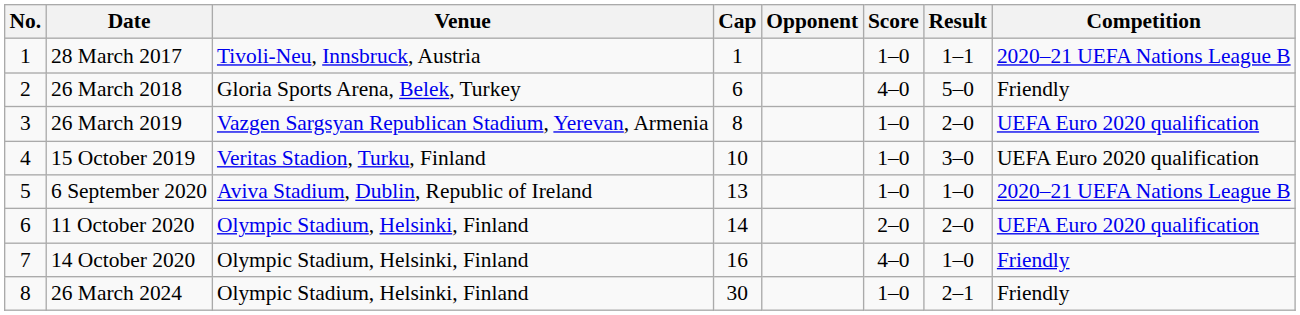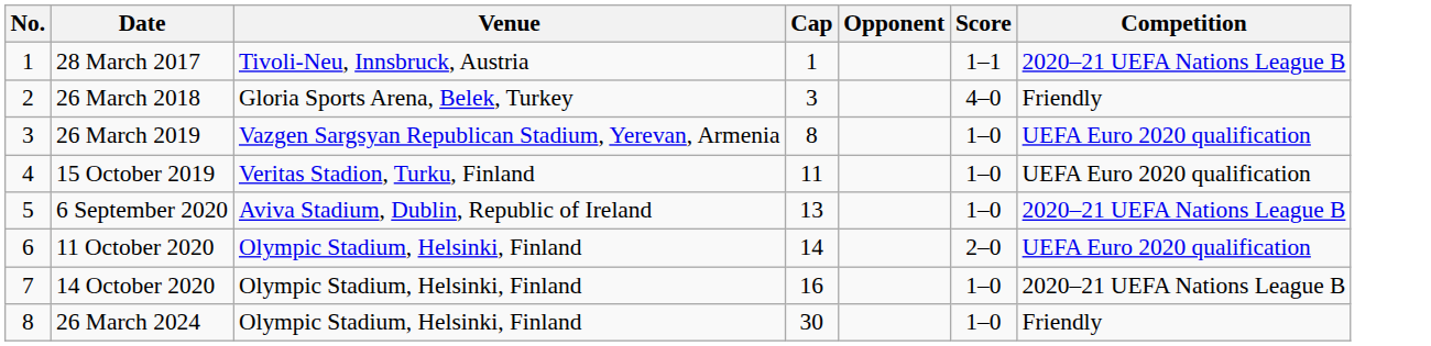 <table class="wikitable sortable">
 <tr>
 <th scope="col">No.</th>
 <th scope="col">Date</th>
 <th scope="col">Venue</th>
 <th scope="col">Cap</th>
 <th scope="col">Opponent</th>
 <th scope="col">Score</th>
-<th scope="col">Result</th>
 <th scope="col">Competition</th>
 </tr>
 <tr>
 <td style="text-align:center">1</td>
 <td>28 March 2017</td>
 <td><a href='#'>Tivoli-Neu</a>, <a href='#'>Innsbruck</a>, Austria</td>
 <td style="text-align:center">1</td>
 <td></td>
-<td style="text-align:center">1–0</td>
 <td style="text-align:center">1–1</td>
 <td><a href='#'>2020–21 UEFA Nations League B</a></td>
 </tr>
 <tr>
 <td style="text-align:center">2</td>
 <td>26 March 2018</td>
 <td>Gloria Sports Arena, <a href='#'>Belek</a>, Turkey</td>
-<td style="text-align:center">6</td>
+<td style="text-align:center">3</td>
 <td></td>
 <td style="text-align:center">4–0</td>
-<td style="text-align:center">5–0</td>
 <td>Friendly</td>
 </tr>
 <tr>
 <td style="text-align:center">3</td>
 <td>26 March 2019</td>
 <td><a href='#'>Vazgen Sargsyan Republican Stadium</a>, <a href='#'>Yerevan</a>, Armenia</td>
 <td style="text-align:center">8</td>
 <td></td>
 <td style="text-align:center">1–0</td>
-<td style="text-align:center">2–0</td>
 <td><a href='#'>UEFA Euro 2020 qualification</a></td>
 </tr>
 <tr>
 <td style="text-align:center">4</td>
 <td>15 October 2019</td>
 <td><a href='#'>Veritas Stadion</a>, <a href='#'>Turku</a>, Finland</td>
-<td style="text-align:center">10</td>
+<td style="text-align:center">11</td>
 <td></td>
 <td style="text-align:center">1–0</td>
-<td style="text-align:center">3–0</td>
 <td>UEFA Euro 2020 qualification</td>
 </tr>
 <tr>
 <td style="text-align:center">5</td>
 <td>6 September 2020</td>
 <td><a href='#'>Aviva Stadium</a>, <a href='#'>Dublin</a>, Republic of Ireland</td>
 <td style="text-align:center">13</td>
 <td></td>
-<td style="text-align:center">1–0</td>
 <td style="text-align:center">1–0</td>
 <td><a href='#'>2020–21 UEFA Nations League B</a></td>
 </tr>
 <tr>
 <td style="text-align:center">6</td>
 <td>11 October 2020</td>
 <td><a href='#'>Olympic Stadium</a>, <a href='#'>Helsinki</a>, Finland</td>
 <td style="text-align:center">14</td>
 <td></td>
 <td style="text-align:center">2–0</td>
-<td style="text-align:center">2–0</td>
 <td><a href='#'>UEFA Euro 2020 qualification</a></td>
 </tr>
 <tr>
 <td style="text-align:center">7</td>
 <td>14 October 2020</td>
 <td>Olympic Stadium, Helsinki, Finland</td>
 <td style="text-align:center">16</td>
 <td></td>
-<td style="text-align:center">4–0</td>
 <td style="text-align:center">1–0</td>
-<td><a href='#'>Friendly</a></td>
+<td>2020–21 UEFA Nations League B</td>
 </tr>
 <tr>
 <td style="text-align:center">8</td>
 <td>26 March 2024</td>
 <td>Olympic Stadium, Helsinki, Finland</td>
 <td style="text-align:center">30</td>
 <td></td>
 <td style="text-align:center">1–0</td>
-<td style="text-align:center">2–1</td>
 <td>Friendly</td>
 </tr>
 </table>
